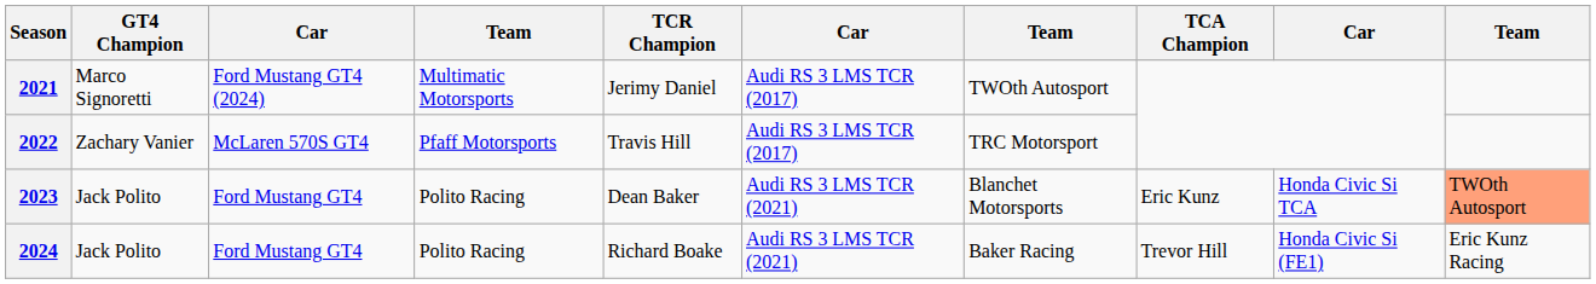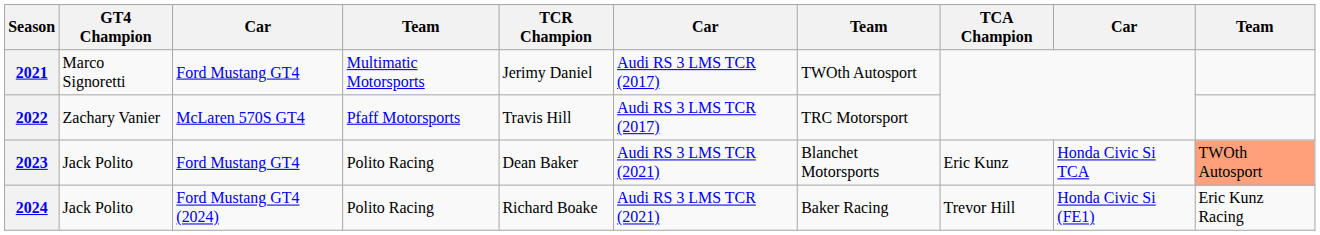 <table class="wikitable" style="font-size: 95%;">
 <tr>
 <th>Season</th>
 <th>GT4 Champion</th>
 <th>Car</th>
 <th>Team</th>
 <th>TCR Champion</th>
 <th>Car</th>
 <th>Team</th>
 <th>TCA Champion</th>
 <th>Car</th>
 <th>Team</th>
 </tr>
 <tr>
 <th><a href='#'>2021</a></th>
 <td> Marco Signoretti</td>
-<td><a href='#'>Ford Mustang GT4 (2024)</a></td>
+<td><a href='#'>Ford Mustang GT4</a></td>
 <td><a href='#'>Multimatic Motorsports</a></td>
 <td> Jerimy Daniel</td>
 <td><a href='#'>Audi RS 3 LMS TCR (2017)</a></td>
 <td>TWOth Autosport</td>
 <td colspan="2" rowspan="2"></td>
 <td></td>
 </tr>
 <tr>
 <th><a href='#'>2022</a></th>
 <td> Zachary Vanier</td>
 <td><a href='#'>McLaren 570S GT4</a></td>
 <td><a href='#'>Pfaff Motorsports</a></td>
 <td> Travis Hill</td>
 <td><a href='#'>Audi RS 3 LMS TCR (2017)</a></td>
 <td>TRC Motorsport</td>
 <td></td>
 </tr>
 <tr>
 <th><a href='#'>2023</a></th>
 <td> Jack Polito</td>
 <td><a href='#'>Ford Mustang GT4</a></td>
 <td>Polito Racing</td>
 <td> Dean Baker</td>
 <td><a href='#'>Audi RS 3 LMS TCR (2021)</a></td>
 <td>Blanchet Motorsports</td>
 <td> Eric Kunz</td>
 <td><a href='#'>Honda Civic Si TCA</a></td>
 <td style="background: lightsalmon;">TWOth Autosport</td>
 </tr>
 <tr>
 <th><a href='#'>2024</a></th>
 <td> Jack Polito</td>
-<td><a href='#'>Ford Mustang GT4</a></td>
+<td><a href='#'>Ford Mustang GT4 (2024)</a></td>
 <td>Polito Racing</td>
 <td> Richard Boake</td>
 <td><a href='#'>Audi RS 3 LMS TCR (2021)</a></td>
 <td>Baker Racing</td>
 <td> Trevor Hill</td>
 <td><a href='#'>Honda Civic Si (FE1)</a></td>
 <td>Eric Kunz Racing</td>
 </tr>
 </table>
